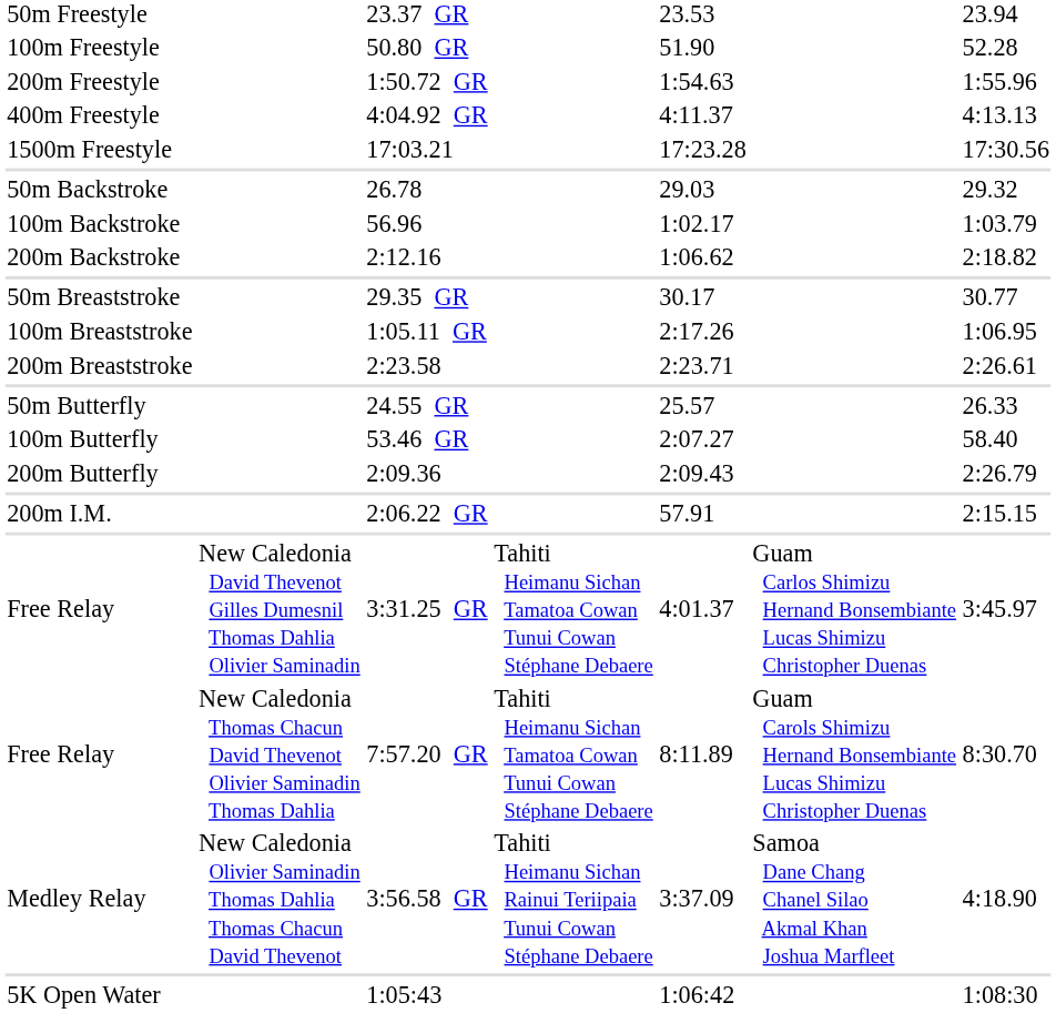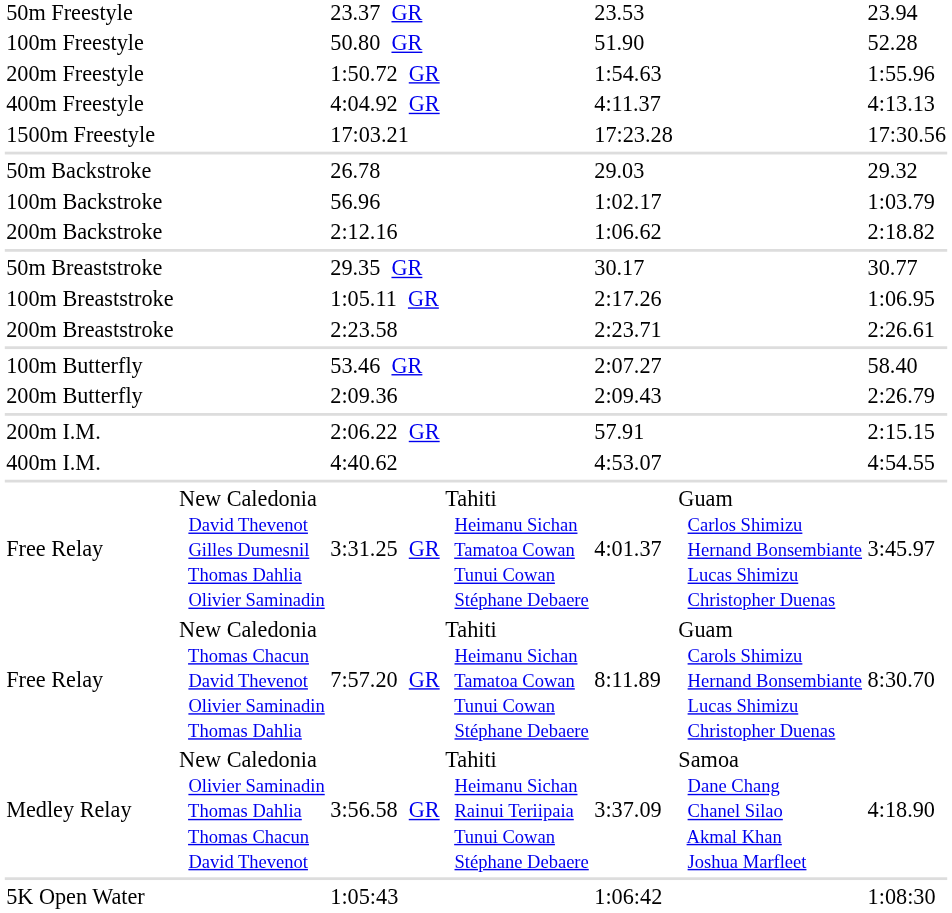 <table>
 <tr>
 <td>50m Freestyle</td>
 <td></td>
 <td>23.37  <a href='#'>GR</a></td>
 <td></td>
 <td>23.53</td>
 <td></td>
 <td>23.94</td>
 </tr>
 <tr>
 <td>100m Freestyle</td>
 <td></td>
 <td>50.80  <a href='#'>GR</a></td>
 <td></td>
 <td>51.90</td>
 <td></td>
 <td>52.28</td>
 </tr>
 <tr>
 <td>200m Freestyle</td>
 <td></td>
 <td>1:50.72  <a href='#'>GR</a></td>
 <td></td>
 <td>1:54.63</td>
 <td></td>
 <td>1:55.96</td>
 </tr>
 <tr>
 <td>400m Freestyle</td>
 <td></td>
 <td>4:04.92  <a href='#'>GR</a></td>
 <td></td>
 <td>4:11.37</td>
 <td></td>
 <td>4:13.13</td>
 </tr>
 <tr>
 <td>1500m Freestyle</td>
 <td></td>
 <td>17:03.21</td>
 <td></td>
 <td>17:23.28</td>
 <td></td>
 <td>17:30.56</td>
 </tr>
 <tr bgcolor=#DDDDDD>
 <td colspan=7></td>
 </tr>
 <tr>
 <td>50m Backstroke</td>
 <td></td>
 <td>26.78</td>
 <td></td>
 <td>29.03</td>
 <td></td>
 <td>29.32</td>
 </tr>
 <tr>
 <td>100m Backstroke</td>
 <td></td>
 <td>56.96</td>
 <td></td>
 <td>1:02.17</td>
 <td></td>
 <td>1:03.79</td>
 </tr>
 <tr>
 <td>200m Backstroke</td>
 <td></td>
 <td>2:12.16</td>
 <td></td>
 <td>1:06.62</td>
 <td></td>
 <td>2:18.82</td>
 </tr>
 <tr bgcolor=#DDDDDD>
 <td colspan=7></td>
 </tr>
 <tr>
 <td>50m Breaststroke</td>
 <td></td>
 <td>29.35  <a href='#'>GR</a></td>
 <td></td>
 <td>30.17</td>
 <td></td>
 <td>30.77</td>
 </tr>
 <tr>
 <td>100m Breaststroke</td>
 <td></td>
 <td>1:05.11  <a href='#'>GR</a></td>
 <td></td>
 <td>2:17.26</td>
 <td></td>
 <td>1:06.95</td>
 </tr>
 <tr>
 <td>200m Breaststroke</td>
 <td></td>
 <td>2:23.58</td>
 <td></td>
 <td>2:23.71</td>
 <td></td>
 <td>2:26.61</td>
 </tr>
 <tr bgcolor=#DDDDDD>
 <td colspan=7></td>
 </tr>
 <tr>
-<td>50m Butterfly</td>
-<td></td>
-<td>24.55  <a href='#'>GR</a></td>
-<td></td>
-<td>25.57</td>
-<td></td>
-<td>26.33</td>
-</tr>
-<tr>
 <td>100m Butterfly</td>
 <td></td>
 <td>53.46  <a href='#'>GR</a></td>
 <td></td>
 <td>2:07.27</td>
 <td></td>
 <td>58.40</td>
 </tr>
 <tr>
 <td>200m Butterfly</td>
 <td></td>
 <td>2:09.36</td>
 <td></td>
 <td>2:09.43</td>
 <td></td>
 <td>2:26.79</td>
 </tr>
 <tr bgcolor=#DDDDDD>
 <td colspan=7></td>
 </tr>
 <tr>
 <td>200m I.M.</td>
 <td></td>
 <td>2:06.22  <a href='#'>GR</a></td>
 <td></td>
 <td>57.91</td>
 <td></td>
 <td>2:15.15</td>
+</tr>
+<tr>
+<td>400m I.M.</td>
+<td></td>
+<td>4:40.62</td>
+<td></td>
+<td>4:53.07</td>
+<td></td>
+<td>4:54.55</td>
 </tr>
 <tr bgcolor=#DDDDDD>
 <td colspan=7></td>
 </tr>
 <tr>
 <td> Free Relay</td>
 <td> New Caledonia <small><br>  <a href='#'>David Thevenot</a> <br>  <a href='#'>Gilles Dumesnil</a> <br>  <a href='#'>Thomas Dahlia</a> <br>  <a href='#'>Olivier Saminadin</a> </small></td>
 <td>3:31.25  <a href='#'>GR</a></td>
 <td> Tahiti <small><br>  <a href='#'>Heimanu Sichan</a> <br>  <a href='#'>Tamatoa Cowan</a> <br>  <a href='#'>Tunui Cowan</a> <br>  <a href='#'>Stéphane Debaere</a> </small></td>
 <td>4:01.37</td>
 <td> Guam <small><br>  <a href='#'>Carlos Shimizu</a> <br>  <a href='#'>Hernand Bonsembiante</a> <br>  <a href='#'>Lucas Shimizu</a> <br>  <a href='#'>Christopher Duenas</a> </small></td>
 <td>3:45.97</td>
 </tr>
 <tr>
 <td> Free Relay</td>
 <td> New Caledonia <small><br>  <a href='#'>Thomas Chacun</a> <br>  <a href='#'>David Thevenot</a> <br>  <a href='#'>Olivier Saminadin</a> <br>  <a href='#'>Thomas Dahlia</a> </small></td>
 <td>7:57.20  <a href='#'>GR</a></td>
 <td> Tahiti <small><br>  <a href='#'>Heimanu Sichan</a> <br>  <a href='#'>Tamatoa Cowan</a> <br>  <a href='#'>Tunui Cowan</a> <br>  <a href='#'>Stéphane Debaere</a> </small></td>
 <td>8:11.89</td>
 <td> Guam <small><br>  <a href='#'>Carols Shimizu</a> <br>  <a href='#'>Hernand Bonsembiante</a> <br>  <a href='#'>Lucas Shimizu</a> <br>  <a href='#'>Christopher Duenas</a> </small></td>
 <td>8:30.70</td>
 </tr>
 <tr>
 <td> Medley Relay</td>
 <td> New Caledonia <small><br>  <a href='#'>Olivier Saminadin</a> <br>  <a href='#'>Thomas Dahlia</a> <br>  <a href='#'>Thomas Chacun</a> <br>  <a href='#'>David Thevenot</a> </small></td>
 <td>3:56.58  <a href='#'>GR</a></td>
 <td> Tahiti <small><br>  <a href='#'>Heimanu Sichan</a> <br>  <a href='#'>Rainui Teriipaia</a> <br>  <a href='#'>Tunui Cowan</a> <br>  <a href='#'>Stéphane Debaere</a> </small></td>
 <td>3:37.09</td>
 <td> Samoa <small><br>  <a href='#'>Dane Chang</a> <br>  <a href='#'>Chanel Silao</a> <br>  <a href='#'>Akmal Khan</a> <br>  <a href='#'>Joshua Marfleet</a> </small></td>
 <td>4:18.90</td>
 </tr>
 <tr bgcolor=#DDDDDD>
 <td colspan=7></td>
 </tr>
 <tr>
 <td>5K Open Water</td>
 <td></td>
 <td>1:05:43</td>
 <td></td>
 <td>1:06:42</td>
 <td></td>
 <td>1:08:30</td>
 </tr>
 <tr>
 </tr>
 </table>
